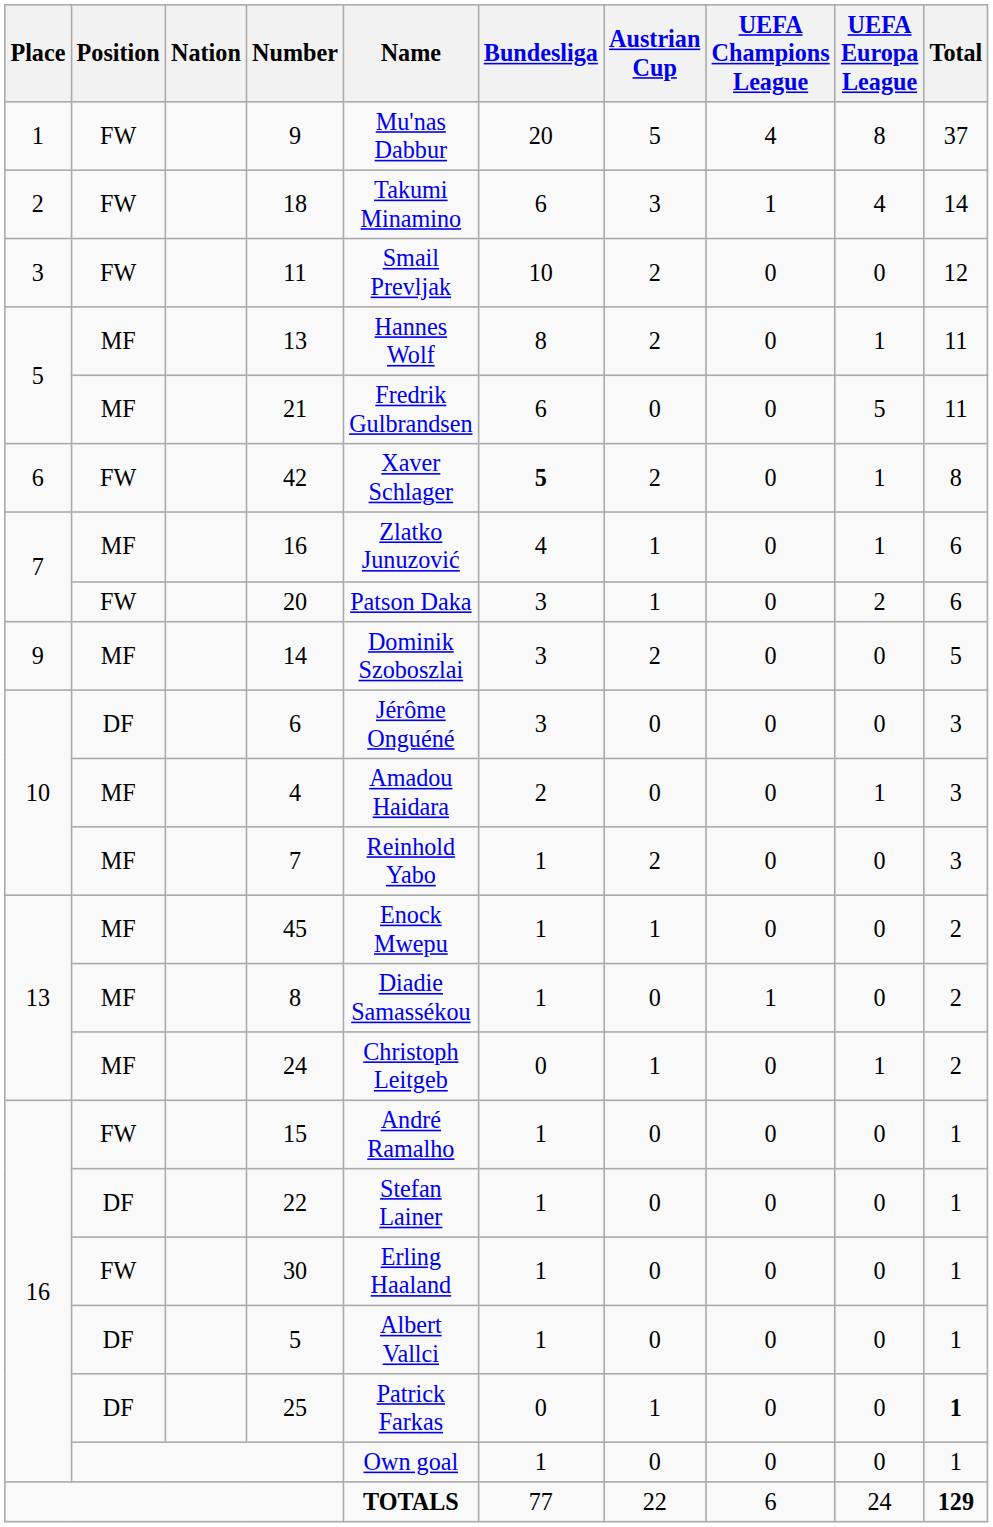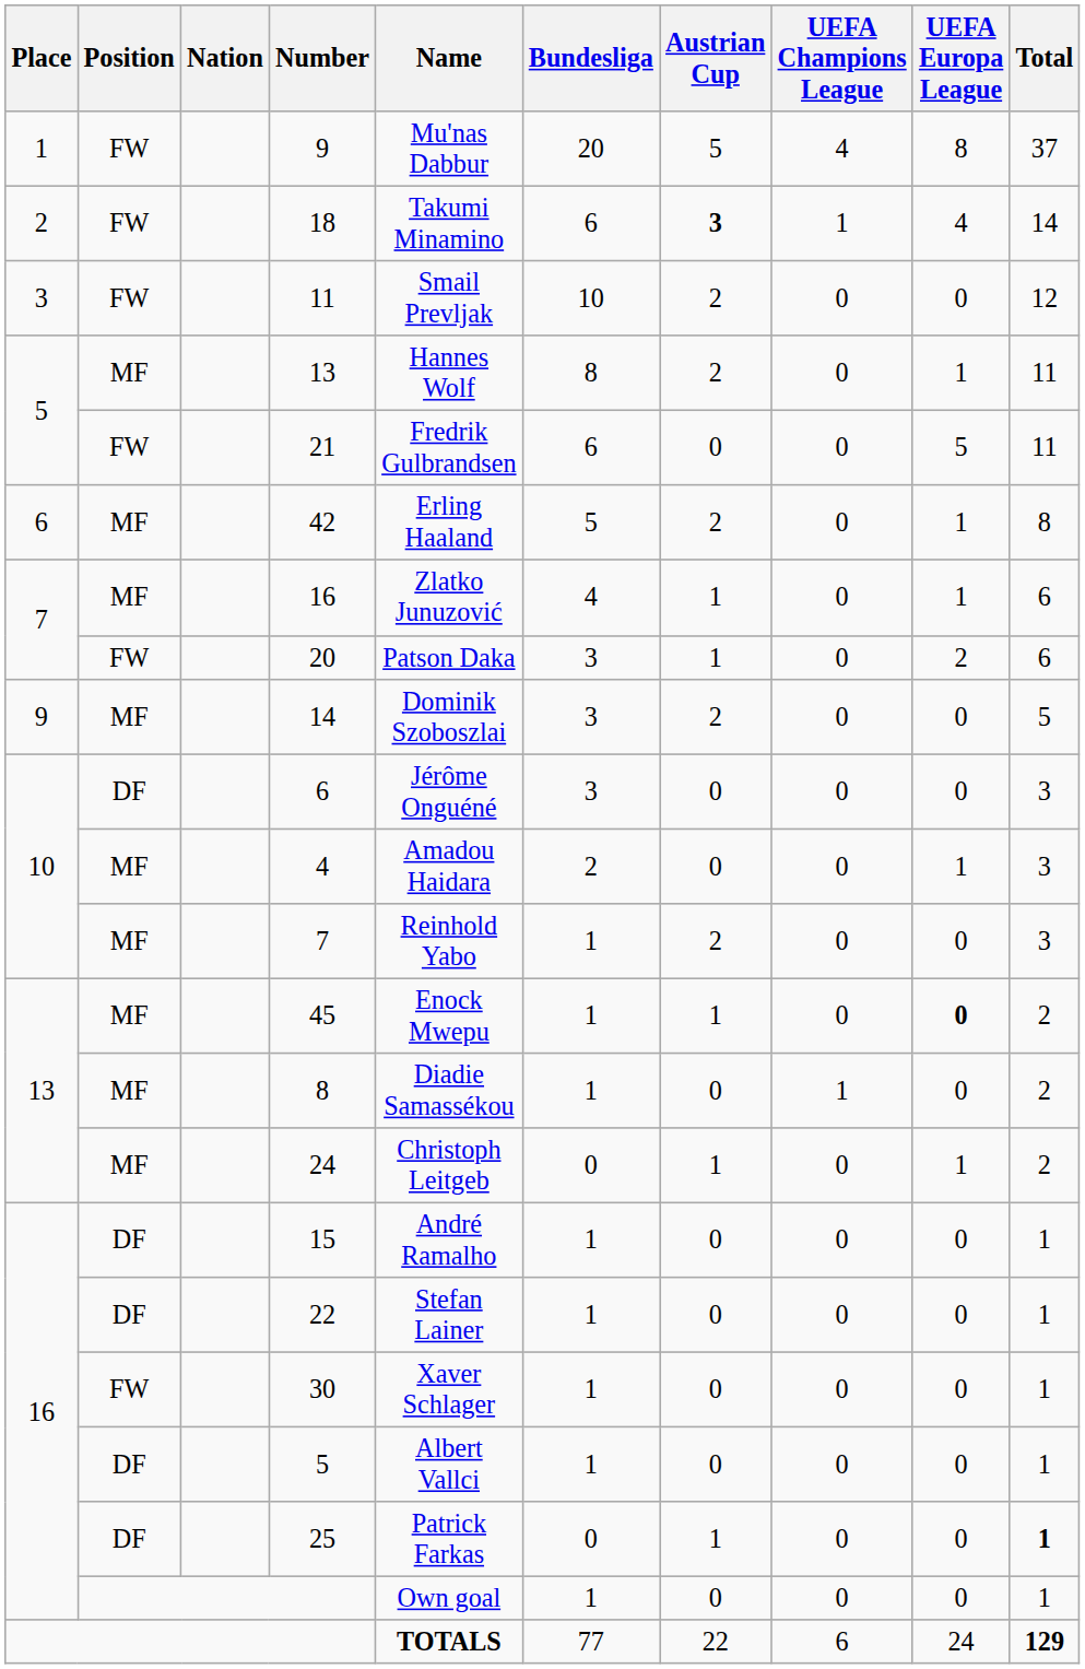 <table class="wikitable" style="font-size: 95%; text-align: center;">
 <tr>
 <th width=60>Place</th>
 <th width=60>Position</th>
 <th width=60>Nation</th>
 <th width=60>Number</th>
 <th width=200>Name</th>
 <th width=100><a href='#'>Bundesliga</a></th>
 <th width=100><a href='#'>Austrian Cup</a></th>
 <th width=100><a href='#'>UEFA Champions League</a></th>
 <th width=100><a href='#'>UEFA Europa League</a></th>
 <th width=80>Total</th>
 </tr>
 <tr>
 <td>1</td>
 <td>FW</td>
 <td></td>
 <td>9</td>
 <td><a href='#'>Mu'nas Dabbur</a></td>
 <td>20</td>
 <td>5</td>
 <td>4</td>
 <td>8</td>
 <td>37</td>
 </tr>
 <tr>
 <td>2</td>
 <td>FW</td>
 <td></td>
 <td>18</td>
 <td><a href='#'>Takumi Minamino</a></td>
 <td>6</td>
-<td>3</td>
+<td><strong>3</strong></td>
 <td>1</td>
 <td>4</td>
 <td>14</td>
 </tr>
 <tr>
 <td>3</td>
 <td>FW</td>
 <td></td>
 <td>11</td>
 <td><a href='#'>Smail Prevljak</a></td>
 <td>10</td>
 <td>2</td>
 <td>0</td>
 <td>0</td>
 <td>12</td>
 </tr>
 <tr>
 <td rowspan="2">5</td>
 <td>MF</td>
 <td></td>
 <td>13</td>
 <td><a href='#'>Hannes Wolf</a></td>
 <td>8</td>
 <td>2</td>
 <td>0</td>
 <td>1</td>
 <td>11</td>
 </tr>
 <tr>
-<td>MF</td>
+<td>FW</td>
 <td></td>
 <td>21</td>
 <td><a href='#'>Fredrik Gulbrandsen</a></td>
 <td>6</td>
 <td>0</td>
 <td>0</td>
 <td>5</td>
 <td>11</td>
 </tr>
 <tr>
 <td>6</td>
-<td>FW</td>
+<td>MF</td>
 <td></td>
 <td>42</td>
-<td><a href='#'>Xaver Schlager</a></td>
-<td><strong>5</strong></td>
+<td><a href='#'>Erling Haaland</a></td>
+<td>5</td>
 <td>2</td>
 <td>0</td>
 <td>1</td>
 <td>8</td>
 </tr>
 <tr>
 <td rowspan="2">7</td>
 <td>MF</td>
 <td></td>
 <td>16</td>
 <td><a href='#'>Zlatko Junuzović</a></td>
 <td>4</td>
 <td>1</td>
 <td>0</td>
 <td>1</td>
 <td>6</td>
 </tr>
 <tr>
 <td>FW</td>
 <td></td>
 <td>20</td>
 <td><a href='#'>Patson Daka</a></td>
 <td>3</td>
 <td>1</td>
 <td>0</td>
 <td>2</td>
 <td>6</td>
 </tr>
 <tr>
 <td>9</td>
 <td>MF</td>
 <td></td>
 <td>14</td>
 <td><a href='#'>Dominik Szoboszlai</a></td>
 <td>3</td>
 <td>2</td>
 <td>0</td>
 <td>0</td>
 <td>5</td>
 </tr>
 <tr>
 <td rowspan="3">10</td>
 <td>DF</td>
 <td></td>
 <td>6</td>
 <td><a href='#'>Jérôme Onguéné</a></td>
 <td>3</td>
 <td>0</td>
 <td>0</td>
 <td>0</td>
 <td>3</td>
 </tr>
 <tr>
 <td>MF</td>
 <td></td>
 <td>4</td>
 <td><a href='#'>Amadou Haidara</a></td>
 <td>2</td>
 <td>0</td>
 <td>0</td>
 <td>1</td>
 <td>3</td>
 </tr>
 <tr>
 <td>MF</td>
 <td></td>
 <td>7</td>
 <td><a href='#'>Reinhold Yabo</a></td>
 <td>1</td>
 <td>2</td>
 <td>0</td>
 <td>0</td>
 <td>3</td>
 </tr>
 <tr>
 <td rowspan="3">13</td>
 <td>MF</td>
 <td></td>
 <td>45</td>
 <td><a href='#'>Enock Mwepu</a></td>
 <td>1</td>
 <td>1</td>
 <td>0</td>
-<td>0</td>
+<td><strong>0</strong></td>
 <td>2</td>
 </tr>
 <tr>
 <td>MF</td>
 <td></td>
 <td>8</td>
 <td><a href='#'>Diadie Samassékou</a></td>
 <td>1</td>
 <td>0</td>
 <td>1</td>
 <td>0</td>
 <td>2</td>
 </tr>
 <tr>
 <td>MF</td>
 <td></td>
 <td>24</td>
 <td><a href='#'>Christoph Leitgeb</a></td>
 <td>0</td>
 <td>1</td>
 <td>0</td>
 <td>1</td>
 <td>2</td>
 </tr>
 <tr>
 <td rowspan="6">16</td>
-<td>FW</td>
+<td>DF</td>
 <td></td>
 <td>15</td>
 <td><a href='#'>André Ramalho</a></td>
 <td>1</td>
 <td>0</td>
 <td>0</td>
 <td>0</td>
 <td>1</td>
 </tr>
 <tr>
 <td>DF</td>
 <td></td>
 <td>22</td>
 <td><a href='#'>Stefan Lainer</a></td>
 <td>1</td>
 <td>0</td>
 <td>0</td>
 <td>0</td>
 <td>1</td>
 </tr>
 <tr>
 <td>FW</td>
 <td></td>
 <td>30</td>
-<td><a href='#'>Erling Haaland</a></td>
+<td><a href='#'>Xaver Schlager</a></td>
 <td>1</td>
 <td>0</td>
 <td>0</td>
 <td>0</td>
 <td>1</td>
 </tr>
 <tr>
 <td>DF</td>
 <td></td>
 <td>5</td>
 <td><a href='#'>Albert Vallci</a></td>
 <td>1</td>
 <td>0</td>
 <td>0</td>
 <td>0</td>
 <td>1</td>
 </tr>
 <tr>
 <td>DF</td>
 <td></td>
 <td>25</td>
 <td><a href='#'>Patrick Farkas</a></td>
 <td>0</td>
 <td>1</td>
 <td>0</td>
 <td>0</td>
 <td><strong>1</strong></td>
 </tr>
 <tr>
 <td colspan="3"></td>
 <td><a href='#'>Own goal</a></td>
 <td>1</td>
 <td>0</td>
 <td>0</td>
 <td>0</td>
 <td>1</td>
 </tr>
 <tr>
 <td colspan="4"></td>
 <td><strong>TOTALS</strong></td>
 <td>77</td>
 <td>22</td>
 <td>6</td>
 <td>24</td>
 <td><strong>129</strong></td>
 </tr>
 </table>
